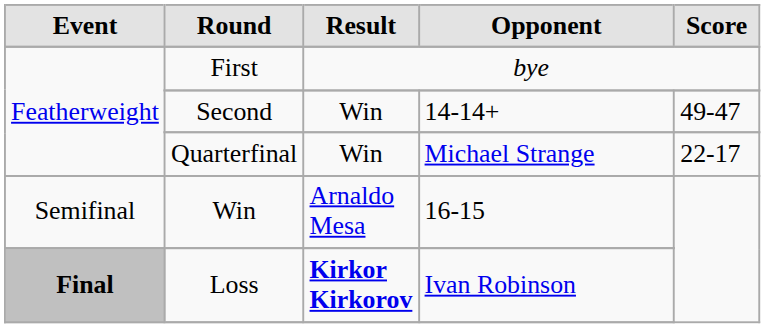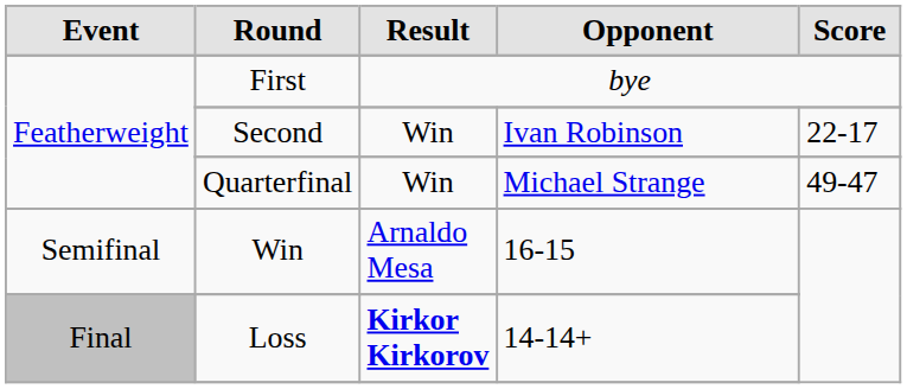 <table style='font-size: 85%; text-align: left;' class='wikitable' width='45%'>
 <tr>
 <th style='border-style: none none solid solid; background: #e3e3e3; width: 20%'><strong>Event</strong></th>
 <th style='border-style: none none solid solid; background: #e3e3e3; width: 15%'><strong>Round</strong></th>
 <th style='border-style: none none solid solid; background: #e3e3e3; width: 10%'><strong>Result</strong></th>
 <th style='border-style: none none solid solid; background: #e3e3e3; width: 43%'><strong>Opponent</strong></th>
 <th style='border-style: none none solid solid; background: #e3e3e3; width: 12%'><strong>Score</strong></th>
 </tr>
 <tr>
 </tr>
 <tr align=center>
 <td rowspan="5" style="text-align:center;"><a href='#'>Featherweight</a></td>
 <td align='center'>First</td>
 <td colspan="3" style="text-align:center;"><em>bye</em></td>
 </tr>
 <tr>
 </tr>
 <tr align=center>
 <td align='center'>Second</td>
 <td>Win</td>
-<td align='left'>14-14+</td>
-<td align='left'>49-47</td>
+<td align='left'> <a href='#'>Ivan Robinson</a></td>
+<td align='left'>22-17</td>
 </tr>
 <tr>
 </tr>
 <tr align=center>
 <td align='center'>Quarterfinal</td>
 <td>Win</td>
 <td align='left'> <a href='#'>Michael Strange</a></td>
-<td align='left'>22-17</td>
+<td align='left'>49-47</td>
 </tr>
 <tr>
 </tr>
 <tr align=center>
 <td align='center'>Semifinal</td>
 <td>Win</td>
 <td align='left'> <a href='#'>Arnaldo Mesa</a></td>
 <td align='left'>16-15</td>
 </tr>
 <tr>
 </tr>
 <tr align=center>
-<td align='center'; bgcolor="silver"><strong>Final</strong></td>
+<td align='center'; bgcolor="silver">Final</td>
 <td>Loss</td>
 <td align='left'><strong> <a href='#'>Kirkor Kirkorov</a></strong></td>
-<td align='left'> <a href='#'>Ivan Robinson</a></td>
+<td align='left'>14-14+</td>
 </tr>
 <tr>
 </tr>
 </table>
